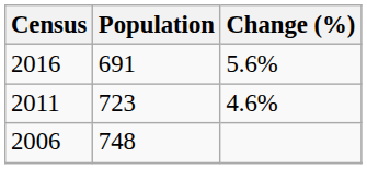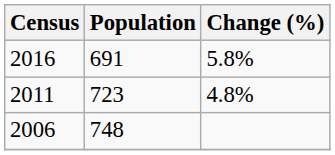 <table class="wikitable">
 <tr>
 <th>Census</th>
 <th>Population</th>
 <th>Change (%)</th>
 </tr>
 <tr>
 <td>2016</td>
 <td>691</td>
-<td> 5.6%</td>
+<td> 5.8%</td>
 </tr>
 <tr>
 <td>2011</td>
 <td>723</td>
-<td> 4.6%</td>
+<td> 4.8%</td>
 </tr>
 <tr>
 <td>2006</td>
 <td>748</td>
 <td></td>
 </tr>
 <tr>
 </tr>
 </table>
